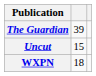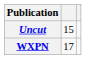 <table class="wikitable sortable plainrowheaders">
 <tr>
 <th scope="col">Publication</th>
 <th scope="col"></th>
 <th scope="col"></th>
-</tr>
-<tr>
-<th scope="row"><em><a href='#'>The Guardian</a></em></th>
-<td>39</td>
-<td></td>
 </tr>
 <tr>
 <th scope="row"><em><a href='#'>Uncut</a></em></th>
 <td>15</td>
 <td></td>
 </tr>
 <tr>
 <th scope="row"><a href='#'>WXPN</a></th>
-<td>18</td>
+<td>17</td>
 <td></td>
 </tr>
 </table>
